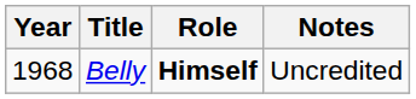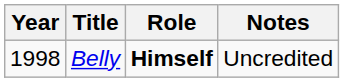 <table class="wikitable">
 <tr>
 <th>Year</th>
 <th>Title</th>
 <th>Role</th>
 <th>Notes</th>
 </tr>
 <tr>
-<td>1968</td>
+<td>1998</td>
 <td><em><a href='#'>Belly</a></em></td>
 <td><strong>Himself</strong></td>
 <td>Uncredited</td>
 </tr>
 </table>
